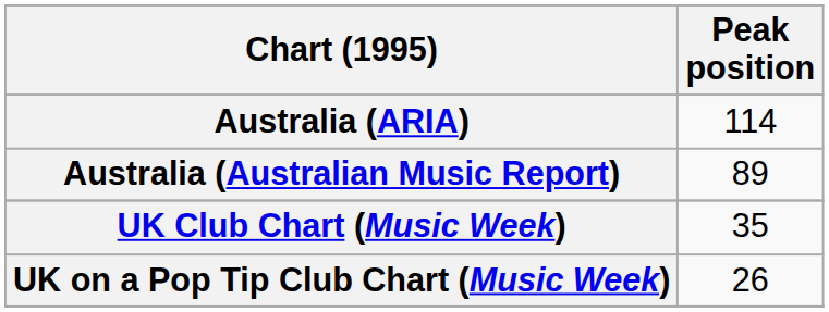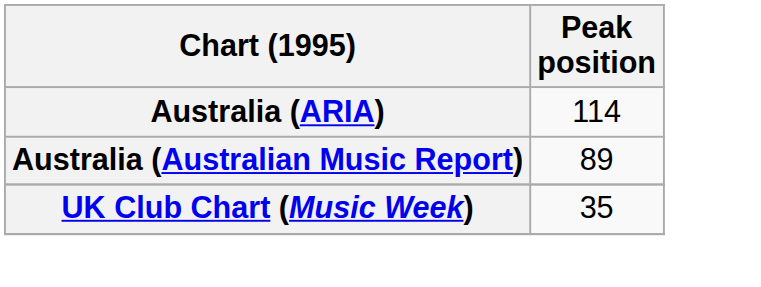 <table class="wikitable sortable plainrowheaders" style="text-align:center;">
 <tr>
 <th>Chart (1995)</th>
 <th>Peak<br>position</th>
 </tr>
 <tr>
 <th scope="row">Australia (<a href='#'>ARIA</a>)</th>
 <td>114</td>
 </tr>
 <tr>
 <th scope="row">Australia (<a href='#'>Australian Music Report</a>)</th>
 <td>89</td>
 </tr>
 <tr>
 </tr>
 <tr>
 </tr>
 <tr>
 </tr>
 <tr>
 </tr>
 <tr>
 <th scope="row"><a href='#'>UK Club Chart</a> (<em><a href='#'>Music Week</a></em>)</th>
 <td>35</td>
 </tr>
 <tr>
-<th scope="row">UK on a Pop Tip Club Chart (<em><a href='#'>Music Week</a></em>)</th>
-<td>26</td>
-</tr>
-<tr>
 </tr>
 </table>
